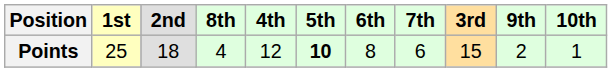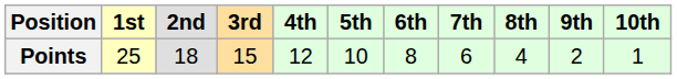 <table class="wikitable" style="font-size:85%; text-align:center">
 <tr>
 <th>Position</th>
 <td style="background:#FFFFBF"> <strong>1st</strong> </td>
 <td style="background:#DFDFDF"> <strong>2nd</strong> </td>
-<td style="background:#DFFFDF"> <strong>8th</strong> </td>
+<td style="background:#FFDF9F"> <strong>3rd</strong> </td>
 <td style="background:#DFFFDF"> <strong>4th</strong> </td>
 <td style="background:#DFFFDF"> <strong>5th</strong> </td>
 <td style="background:#DFFFDF"> <strong>6th</strong> </td>
 <td style="background:#DFFFDF"> <strong>7th</strong> </td>
-<td style="background:#FFDF9F"> <strong>3rd</strong> </td>
+<td style="background:#DFFFDF"> <strong>8th</strong> </td>
 <td style="background:#DFFFDF"> <strong>9th</strong> </td>
 <td style="background:#DFFFDF"> <strong>10th</strong> </td>
 </tr>
 <tr>
 <th>Points</th>
 <td style="background:#FFFFBF">25</td>
 <td style="background:#DFDFDF">18</td>
-<td style="background:#DFFFDF">4</td>
+<td style="background:#FFDF9F">15</td>
 <td style="background:#DFFFDF">12</td>
-<td style="background:#DFFFDF"><strong>10</strong></td>
+<td style="background:#DFFFDF">10</td>
 <td style="background:#DFFFDF">8</td>
 <td style="background:#DFFFDF">6</td>
-<td style="background:#FFDF9F">15</td>
+<td style="background:#DFFFDF">4</td>
 <td style="background:#DFFFDF">2</td>
 <td style="background:#DFFFDF">1</td>
 </tr>
 </table>
